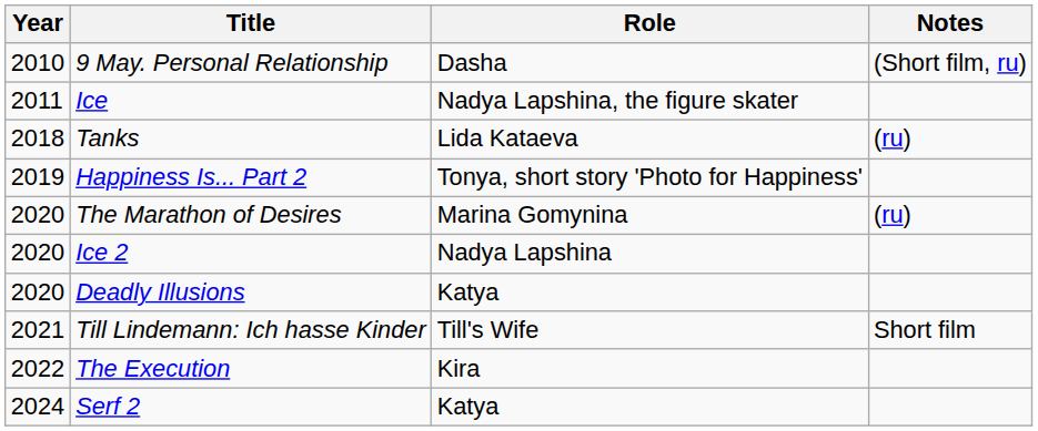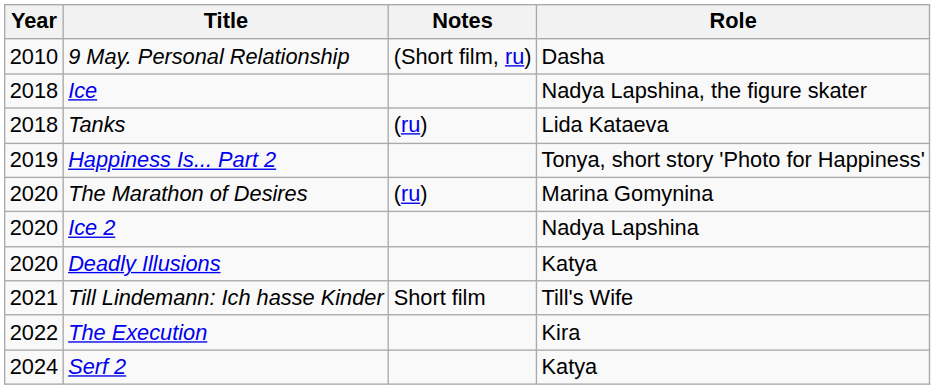 <table class="wikitable sortable">
 <tr>
 <th>Year</th>
 <th>Title</th>
+<th>Notes</th>
 <th>Role</th>
-<th>Notes</th>
 </tr>
 <tr>
 <td>2010</td>
 <td><em>9 May. Personal Relationship</em></td>
+<td>(Short film, <a href='#'>ru</a>)</td>
 <td>Dasha</td>
-<td>(Short film, <a href='#'>ru</a>)</td>
 </tr>
 <tr>
-<td>2011</td>
+<td>2018</td>
 <td><em><a href='#'>Ice</a></em></td>
+<td></td>
 <td>Nadya  Lapshina, the figure skater</td>
-<td></td>
 </tr>
 <tr>
 <td>2018</td>
 <td><em>Tanks</em></td>
+<td>(<a href='#'>ru</a>)</td>
 <td>Lida Kataeva</td>
-<td>(<a href='#'>ru</a>)</td>
 </tr>
 <tr>
 <td>2019</td>
 <td><em><a href='#'>Happiness Is... Part 2</a></em></td>
+<td></td>
 <td>Tonya, short story 'Photo for Happiness'</td>
-<td></td>
 </tr>
 <tr>
 <td>2020</td>
 <td><em>The Marathon of Desires</em></td>
+<td>(<a href='#'>ru</a>)</td>
 <td>Marina Gomynina</td>
-<td>(<a href='#'>ru</a>)</td>
 </tr>
 <tr>
 <td>2020</td>
 <td><em><a href='#'>Ice 2</a></em></td>
+<td></td>
 <td>Nadya  Lapshina</td>
-<td></td>
 </tr>
 <tr>
 <td>2020</td>
 <td><em><a href='#'>Deadly Illusions</a></em></td>
+<td></td>
 <td>Katya</td>
-<td></td>
 </tr>
 <tr>
 <td>2021</td>
 <td><em>Till Lindemann: Ich hasse Kinder</em></td>
+<td>Short film</td>
 <td>Till's Wife</td>
-<td>Short film</td>
 </tr>
 <tr>
 <td>2022</td>
 <td><em><a href='#'>The Execution</a></em></td>
+<td></td>
 <td>Kira</td>
-<td></td>
 </tr>
 <tr>
 <td>2024</td>
 <td><em><a href='#'>Serf 2</a></em></td>
+<td></td>
 <td>Katya</td>
-<td></td>
 </tr>
 </table>
